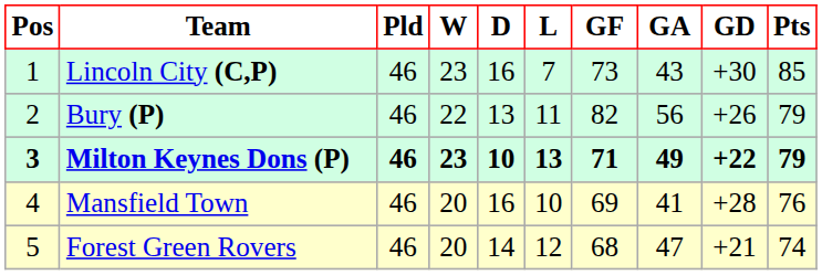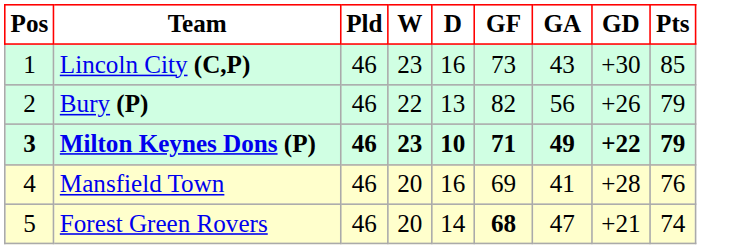 <table class="wikitable" style="text-align: center;">
 <tr>
 <th width=20 style="background:#FFFFFF; color:black; border:1px solid red;">Pos</th>
 <th width=175 style="background:#FFFFFF; color:black; border:1px solid red;">Team</th>
 <th width=20 style="background:#FFFFFF; color:black; border:1px solid red;">Pld</th>
 <th width=20 style="background:#FFFFFF; color:black; border:1px solid red;">W</th>
 <th width=20 style="background:#FFFFFF; color:black; border:1px solid red;">D</th>
-<th width=20 style="background:#FFFFFF; color:black; border:1px solid red;">L</th>
 <th width=30 style="background:#FFFFFF; color:black; border:1px solid red;">GF</th>
 <th width=30 style="background:#FFFFFF; color:black; border:1px solid red;">GA</th>
 <th width=30 style="background:#FFFFFF; color:black; border:1px solid red;">GD</th>
 <th width=20 style="background:#FFFFFF; color:black; border:1px solid red;">Pts</th>
 </tr>
 <tr bgcolor = "#d0ffe3">
 <td>1</td>
 <td align=left><a href='#'>Lincoln City</a> <strong>(C,P)</strong></td>
 <td>46</td>
 <td>23</td>
 <td>16</td>
-<td>7</td>
 <td>73</td>
 <td>43</td>
 <td>+30</td>
 <td>85</td>
 </tr>
 <tr bgcolor = "#d0ffe3">
 <td>2</td>
 <td align=left><a href='#'>Bury</a> <strong>(P)</strong></td>
 <td>46</td>
 <td>22</td>
 <td>13</td>
-<td>11</td>
 <td>82</td>
 <td>56</td>
 <td>+26</td>
 <td>79</td>
 </tr>
 <tr bgcolor = "#d0ffe3">
 <td><strong>3</strong></td>
 <td align=left><strong><a href='#'>Milton Keynes Dons</a></strong> <strong>(P)</strong></td>
 <td><strong>46</strong></td>
 <td><strong>23</strong></td>
 <td><strong>10</strong></td>
-<td><strong>13</strong></td>
 <td><strong>71</strong></td>
 <td><strong>49</strong></td>
 <td><strong>+22</strong></td>
 <td><strong>79</strong></td>
 </tr>
 <tr bgcolor = "#ffffcc">
 <td>4</td>
 <td align=left><a href='#'>Mansfield Town</a></td>
 <td>46</td>
 <td>20</td>
 <td>16</td>
-<td>10</td>
 <td>69</td>
 <td>41</td>
 <td>+28</td>
 <td>76</td>
 </tr>
 <tr bgcolor = "#ffffcc">
 <td>5</td>
 <td align=left><a href='#'>Forest Green Rovers</a></td>
 <td>46</td>
 <td>20</td>
 <td>14</td>
-<td>12</td>
-<td>68</td>
+<td><strong>68</strong></td>
 <td>47</td>
 <td>+21</td>
 <td>74</td>
 </tr>
 </table>
